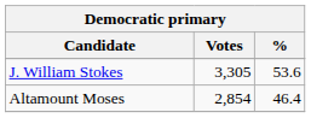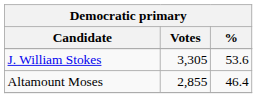 <table class="wikitable" align="left" style="margin: 1em 1em 1em 0; font-size: 95%;">
 <tr>
 <th colspan="3">Democratic primary</th>
 </tr>
 <tr>
 <th colspan="1" style="width: 170px">Candidate</th>
 <th style="width: 50px">Votes</th>
 <th style="width: 40px">%</th>
 </tr>
 <tr>
 </tr>
 <tr>
 <td><a href='#'>J. William Stokes</a></td>
 <td align="right">3,305</td>
 <td align="right">53.6</td>
 </tr>
 <tr>
 <td>Altamount Moses</td>
-<td align="right">2,854</td>
+<td align="right">2,855</td>
 <td align="right">46.4</td>
 </tr>
 <tr>
 </tr>
 </table>
